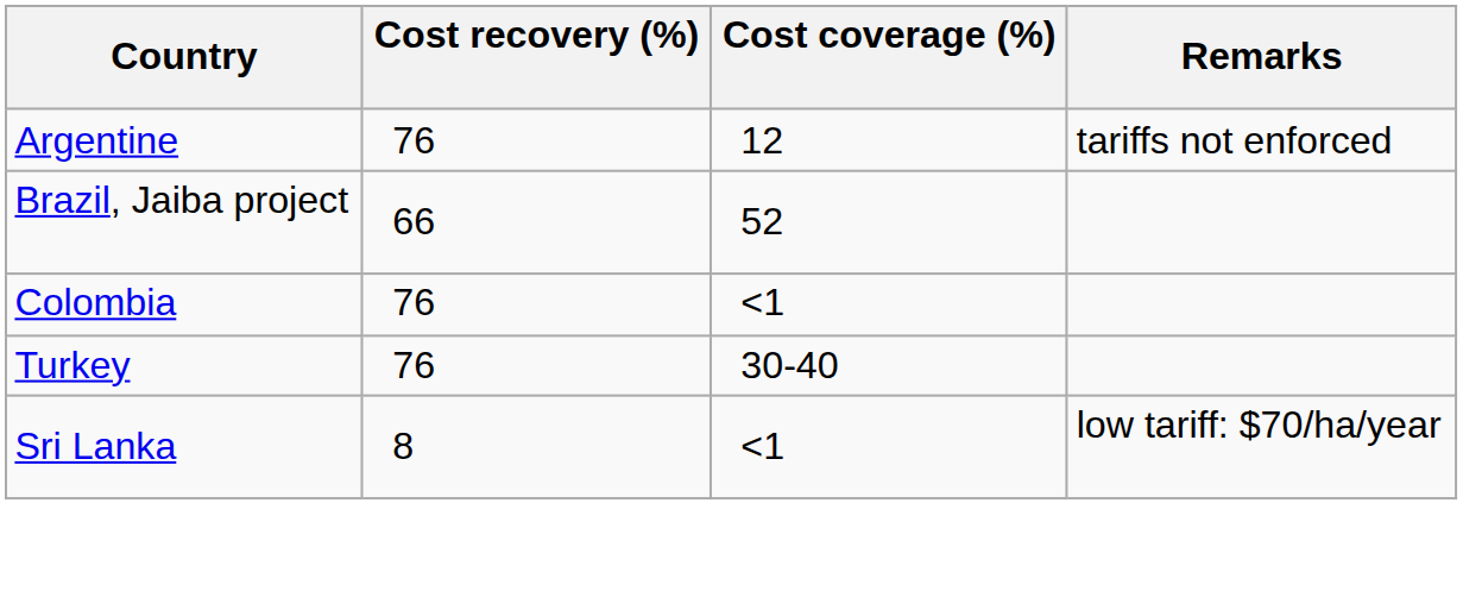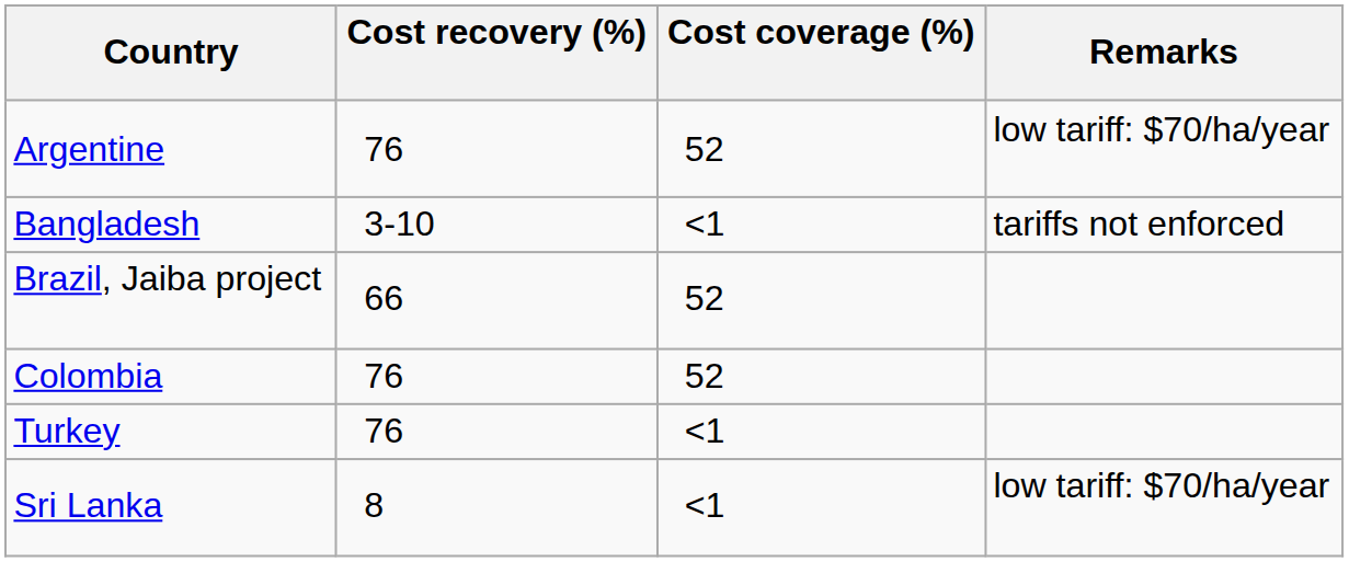 <table class="wikitable">
 <tr>
 <th>Country</th>
 <th>Cost recovery (%)  </th>
 <th>Cost coverage (%)  </th>
 <th>Remarks</th>
 </tr>
 <tr>
 <td><a href='#'>Argentine</a></td>
 <td>  76</td>
-<td>  12</td>
+<td>  52</td>
+<td>low tariff: $70/ha/year  </td>
+</tr>
+<tr>
+<td><a href='#'>Bangladesh</a></td>
+<td>  3-10</td>
+<td>  <1</td>
 <td>tariffs not enforced</td>
 </tr>
 <tr>
 <td><a href='#'>Brazil</a>, Jaiba project   </td>
 <td>  66</td>
 <td>  52</td>
 <td></td>
 </tr>
 <tr>
 <td><a href='#'>Colombia</a></td>
 <td>  76</td>
-<td>  <1</td>
+<td>  52</td>
 <td></td>
 </tr>
 <tr>
 <td><a href='#'>Turkey</a></td>
 <td>  76</td>
-<td>  30-40</td>
+<td>  <1</td>
 <td></td>
 </tr>
 <tr>
 <td><a href='#'>Sri Lanka</a></td>
 <td>  8</td>
 <td>  <1</td>
 <td>low tariff: $70/ha/year  </td>
 </tr>
 </table>
